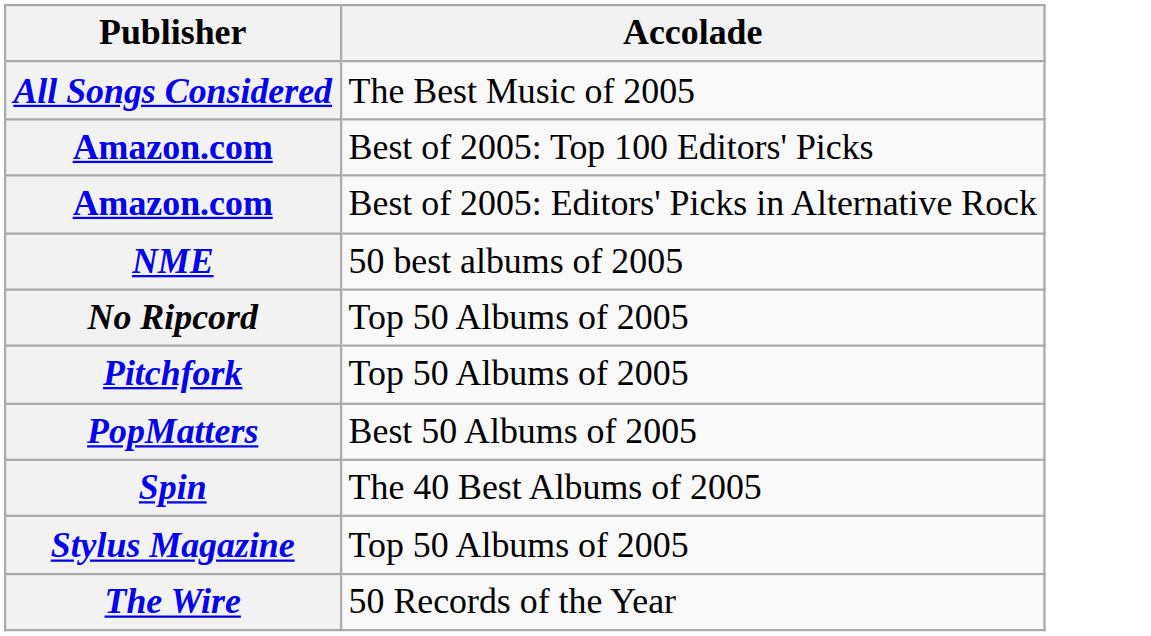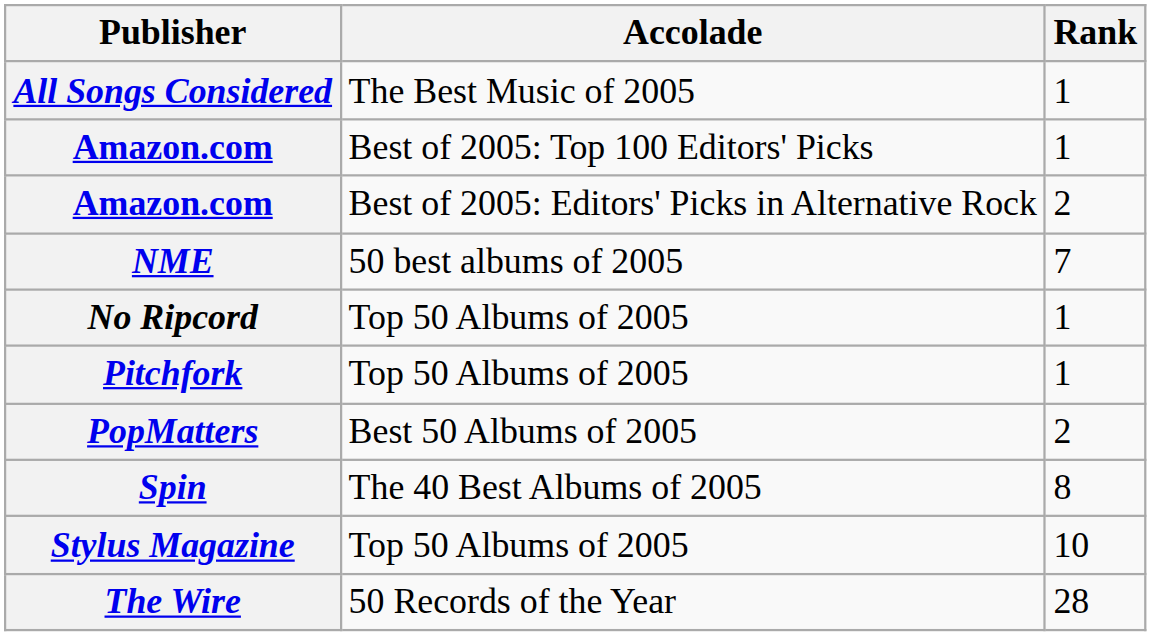 <table class="wikitable plainrowheaders">
 <tr>
 <th scope="col">Publisher</th>
 <th scope="col">Accolade</th>
+<th scope="col">Rank</th>
 </tr>
 <tr>
 <th scope="row"><em><a href='#'>All Songs Considered</a></em></th>
 <td>The Best Music of 2005</td>
+<td>1</td>
 </tr>
 <tr>
 <th scope="row"><a href='#'>Amazon.com</a></th>
 <td>Best of 2005: Top 100 Editors' Picks</td>
+<td>1</td>
 </tr>
 <tr>
 <th scope="row"><a href='#'>Amazon.com</a></th>
 <td>Best of 2005: Editors' Picks in Alternative Rock</td>
+<td>2</td>
 </tr>
 <tr>
 <th scope="row"><em><a href='#'>NME</a></em></th>
 <td>50 best albums of 2005</td>
+<td>7</td>
 </tr>
 <tr>
 <th scope="row"><em>No Ripcord</em></th>
 <td>Top 50 Albums of 2005</td>
+<td>1</td>
 </tr>
 <tr>
 <th scope="row"><em><a href='#'>Pitchfork</a></em></th>
 <td>Top 50 Albums of 2005</td>
+<td>1</td>
 </tr>
 <tr>
 <th scope="row"><em><a href='#'>PopMatters</a></em></th>
 <td>Best 50 Albums of 2005</td>
+<td>2</td>
 </tr>
 <tr>
 <th scope="row"><a href='#'><em>Spin</em></a></th>
 <td>The 40 Best Albums of 2005</td>
+<td>8</td>
 </tr>
 <tr>
 <th scope="row"><em><a href='#'>Stylus Magazine</a></em></th>
 <td>Top 50 Albums of 2005</td>
+<td>10</td>
 </tr>
 <tr>
 <th scope="row"><em><a href='#'>The Wire</a></em></th>
 <td>50 Records of the Year</td>
+<td>28</td>
 </tr>
 </table>
